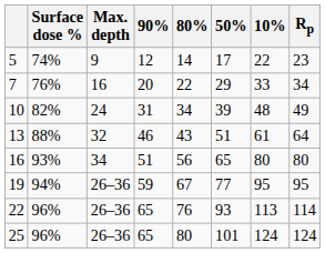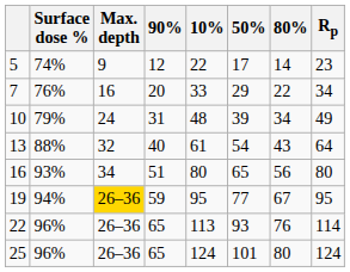 <table class="wikitable">
 <tr>
 <th></th>
 <th>Surface<br>dose %</th>
 <th>Max.<br>depth</th>
 <th>90%</th>
+<th>10%</th>
+<th>50%</th>
 <th>80%</th>
-<th>50%</th>
-<th>10%</th>
 <th>R<sub>p</sub></th>
 </tr>
 <tr>
 <td>5</td>
 <td>74%</td>
 <td>9</td>
 <td>12</td>
+<td>22</td>
+<td>17</td>
 <td>14</td>
-<td>17</td>
-<td>22</td>
 <td>23</td>
 </tr>
 <tr>
 <td>7</td>
 <td>76%</td>
 <td>16</td>
 <td>20</td>
+<td>33</td>
+<td>29</td>
 <td>22</td>
-<td>29</td>
-<td>33</td>
 <td>34</td>
 </tr>
 <tr>
 <td>10</td>
-<td>82%</td>
+<td>79%</td>
 <td>24</td>
 <td>31</td>
+<td>48</td>
+<td>39</td>
 <td>34</td>
-<td>39</td>
-<td>48</td>
 <td>49</td>
 </tr>
 <tr>
 <td>13</td>
 <td>88%</td>
 <td>32</td>
-<td>46</td>
+<td>40</td>
+<td>61</td>
+<td>54</td>
 <td>43</td>
-<td>51</td>
-<td>61</td>
 <td>64</td>
 </tr>
 <tr>
 <td>16</td>
 <td>93%</td>
 <td>34</td>
 <td>51</td>
+<td>80</td>
+<td>65</td>
 <td>56</td>
-<td>65</td>
-<td>80</td>
 <td>80</td>
 </tr>
 <tr>
 <td>19</td>
 <td>94%</td>
-<td>26–36</td>
+<td style="background: gold;">26–36</td>
 <td>59</td>
+<td>95</td>
+<td>77</td>
 <td>67</td>
-<td>77</td>
-<td>95</td>
 <td>95</td>
 </tr>
 <tr>
 <td>22</td>
 <td>96%</td>
 <td>26–36</td>
 <td>65</td>
+<td>113</td>
+<td>93</td>
 <td>76</td>
-<td>93</td>
-<td>113</td>
 <td>114</td>
 </tr>
 <tr>
 <td>25</td>
 <td>96%</td>
 <td>26–36</td>
 <td>65</td>
+<td>124</td>
+<td>101</td>
 <td>80</td>
-<td>101</td>
-<td>124</td>
 <td>124</td>
 </tr>
 </table>
